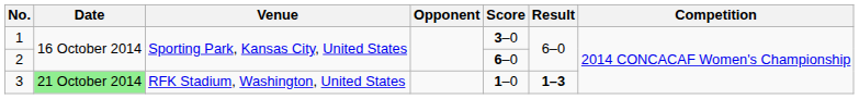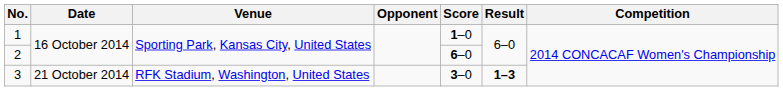 <table class="wikitable">
 <tr>
 <th>No.</th>
 <th>Date</th>
 <th>Venue</th>
 <th>Opponent</th>
 <th>Score</th>
 <th>Result</th>
 <th>Competition</th>
 </tr>
 <tr>
 <td style="text-align:center;">1</td>
 <td rowspan=2>16 October 2014</td>
 <td rowspan=2><a href='#'>Sporting Park</a>, <a href='#'>Kansas City</a>, <a href='#'>United States</a></td>
 <td rowspan=2></td>
-<td style="text-align:center;"><strong>3</strong>–0</td>
+<td style="text-align:center;"><strong>1</strong>–0</td>
 <td rowspan=2 style="text-align:center;">6–0</td>
 <td rowspan=3><a href='#'>2014 CONCACAF Women's Championship</a></td>
 </tr>
 <tr style="text-align:center;">
 <td>2</td>
 <td><strong>6</strong>–0</td>
 </tr>
 <tr>
 <td style="text-align:center;">3</td>
-<td style="background: lightgreen;">21 October 2014</td>
+<td>21 October 2014</td>
 <td><a href='#'>RFK Stadium</a>, <a href='#'>Washington</a>, <a href='#'>United States</a></td>
 <td></td>
-<td style="text-align:center;"><strong>1</strong>–0</td>
+<td style="text-align:center;"><strong>3</strong>–0</td>
 <td style="text-align:center;"><strong>1–3</strong></td>
 </tr>
 </table>
